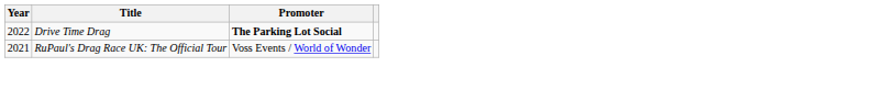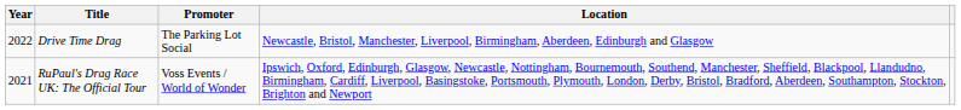 <table class="wikitable plainrowheaders sortable">
 <tr>
 <th scope="col">Year</th>
 <th scope="col">Title</th>
 <th scope="col">Promoter</th>
+<th scope="col">Location</th>
 <th style="text-align: center;" class="unsortable"></th>
 </tr>
 <tr>
 <td>2022</td>
 <td><em>Drive Time Drag</em></td>
-<td><strong>The Parking Lot Social</strong></td>
+<td>The Parking Lot Social</td>
+<td><a href='#'>Newcastle</a>, <a href='#'>Bristol</a>, <a href='#'>Manchester</a>, <a href='#'>Liverpool</a>, <a href='#'>Birmingham</a>, <a href='#'>Aberdeen</a>, <a href='#'>Edinburgh</a> and <a href='#'>Glasgow</a></td>
 <td></td>
 </tr>
 <tr>
 <td>2021</td>
 <td><em>RuPaul's Drag Race UK: The Official Tour</em></td>
 <td>Voss Events / <a href='#'>World of Wonder</a></td>
+<td><a href='#'>Ipswich</a>, <a href='#'>Oxford</a>, <a href='#'>Edinburgh</a>, <a href='#'>Glasgow</a>, <a href='#'>Newcastle</a>, <a href='#'>Nottingham</a>, <a href='#'>Bournemouth</a>, <a href='#'>Southend</a>, <a href='#'>Manchester</a>, <a href='#'>Sheffield</a>, <a href='#'>Blackpool</a>, <a href='#'>Llandudno</a>, <a href='#'>Birmingham</a>, <a href='#'>Cardiff</a>, <a href='#'>Liverpool</a>, <a href='#'>Basingstoke</a>, <a href='#'>Portsmouth</a>, <a href='#'>Plymouth</a>, <a href='#'>London</a>, <a href='#'>Derby</a>, <a href='#'>Bristol</a>, <a href='#'>Bradford</a>, <a href='#'>Aberdeen</a>, <a href='#'>Southampton</a>, <a href='#'>Stockton</a>, <a href='#'>Brighton</a> and <a href='#'>Newport</a></td>
 <td></td>
 </tr>
 </table>
